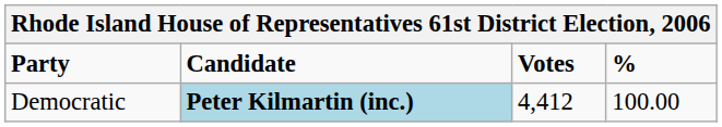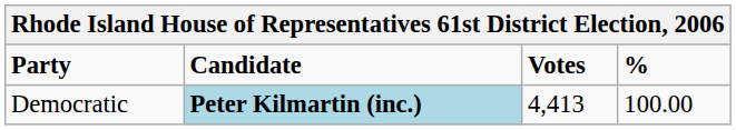 <table class="wikitable">
 <tr>
 <th colspan="4">Rhode Island House of Representatives 61st District Election, 2006</th>
 </tr>
 <tr>
 <td><strong>Party</strong></td>
 <td><strong>Candidate</strong></td>
 <td><strong>Votes</strong></td>
 <td><strong>%</strong></td>
 </tr>
 <tr>
 <td>Democratic</td>
 <td style="background: lightblue;"><strong>Peter Kilmartin (inc.)</strong></td>
-<td>4,412</td>
+<td>4,413</td>
 <td>100.00</td>
 </tr>
 </table>
